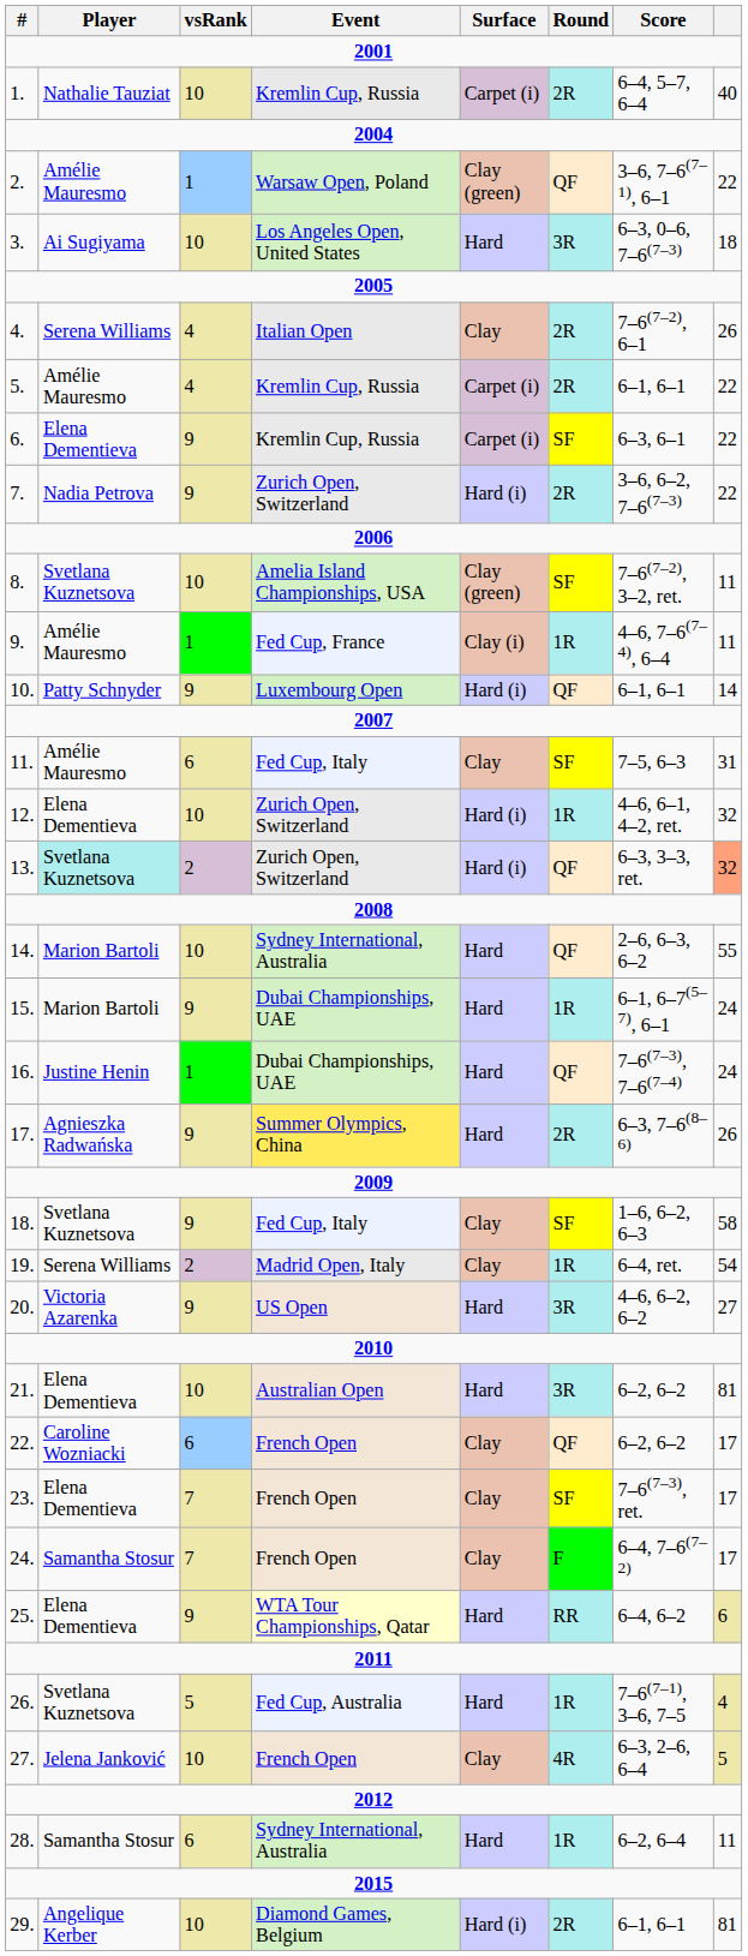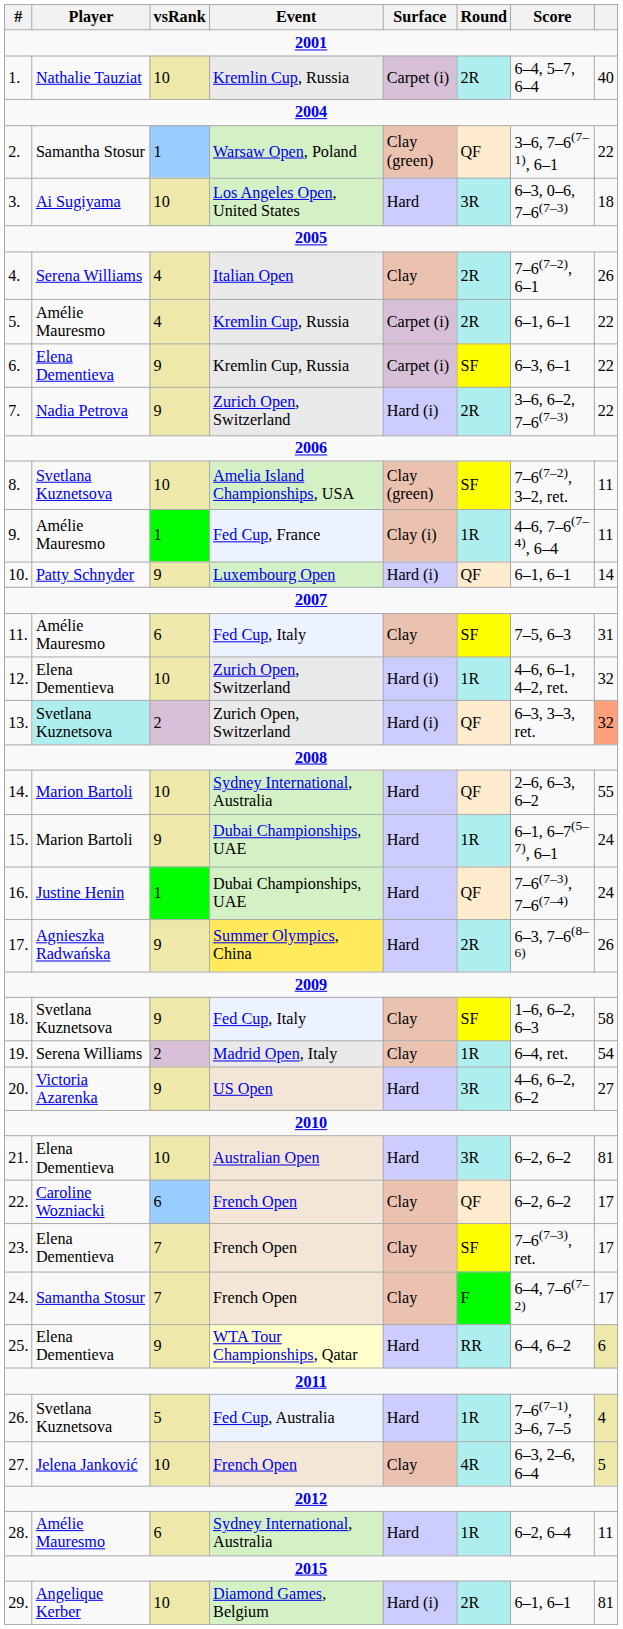 <table class="wikitable sortable">
 <tr>
 <th>#</th>
 <th>Player</th>
 <th>vsRank</th>
 <th>Event</th>
 <th>Surface</th>
 <th>Round</th>
 <th>Score</th>
 <th></th>
 </tr>
 <tr>
 <td colspan=8 style=text-align:center><strong><a href='#'>2001</a></strong></td>
 </tr>
 <tr>
 <td>1.</td>
 <td> <a href='#'>Nathalie Tauziat</a></td>
 <td bgcolor=EEE8AA>10</td>
 <td bgcolor=e9e9e9><a href='#'>Kremlin Cup</a>, Russia</td>
 <td bgcolor=thistle>Carpet (i)</td>
 <td bgcolor=afeeee>2R</td>
 <td>6–4, 5–7, 6–4</td>
 <td>40</td>
 </tr>
 <tr>
 <td colspan=8 style=text-align:center><strong><a href='#'>2004</a></strong></td>
 </tr>
 <tr>
 <td>2.</td>
-<td> <a href='#'>Amélie Mauresmo</a></td>
+<td> Samantha Stosur</td>
 <td bgcolor=99ccff>1</td>
 <td bgcolor=d4f1c5><a href='#'>Warsaw Open</a>, Poland</td>
 <td bgcolor=EBC2AF>Clay (green)</td>
 <td bgcolor=ffebcd>QF</td>
 <td>3–6, 7–6<sup>(7–1)</sup>, 6–1</td>
 <td>22</td>
 </tr>
 <tr>
 <td>3.</td>
 <td> <a href='#'>Ai Sugiyama</a></td>
 <td bgcolor=EEE8AA>10</td>
 <td bgcolor=d4f1c5><a href='#'>Los Angeles Open</a>, United States</td>
 <td bgcolor=CCCCFF>Hard</td>
 <td bgcolor=afeeee>3R</td>
 <td>6–3, 0–6, 7–6<sup>(7–3)</sup></td>
 <td>18</td>
 </tr>
 <tr>
 <td colspan=8 style=text-align:center><strong><a href='#'>2005</a></strong></td>
 </tr>
 <tr>
 <td>4.</td>
 <td> <a href='#'>Serena Williams</a></td>
 <td bgcolor=EEE8AA>4</td>
 <td bgcolor=e9e9e9><a href='#'>Italian Open</a></td>
 <td bgcolor=EBC2AF>Clay</td>
 <td bgcolor=afeeee>2R</td>
 <td>7–6<sup>(7–2)</sup>, 6–1</td>
 <td>26</td>
 </tr>
 <tr>
 <td>5.</td>
 <td> Amélie Mauresmo</td>
 <td bgcolor=EEE8AA>4</td>
 <td bgcolor=e9e9e9><a href='#'>Kremlin Cup</a>, Russia</td>
 <td bgcolor=thistle>Carpet (i)</td>
 <td bgcolor=afeeee>2R</td>
 <td>6–1, 6–1</td>
 <td>22</td>
 </tr>
 <tr>
 <td>6.</td>
 <td> <a href='#'>Elena Dementieva</a></td>
 <td bgcolor=EEE8AA>9</td>
 <td bgcolor=e9e9e9>Kremlin Cup, Russia</td>
 <td bgcolor=thistle>Carpet (i)</td>
 <td bgcolor=yellow>SF</td>
 <td>6–3, 6–1</td>
 <td>22</td>
 </tr>
 <tr>
 <td>7.</td>
 <td> <a href='#'>Nadia Petrova</a></td>
 <td bgcolor=EEE8AA>9</td>
 <td bgcolor=e9e9e9><a href='#'>Zurich Open</a>, Switzerland</td>
 <td bgcolor=CCCCFF>Hard (i)</td>
 <td bgcolor=afeeee>2R</td>
 <td>3–6, 6–2, 7–6<sup>(7–3)</sup></td>
 <td>22</td>
 </tr>
 <tr>
 <td colspan=8 style=text-align:center><strong><a href='#'>2006</a></strong></td>
 </tr>
 <tr>
 <td>8.</td>
 <td> <a href='#'>Svetlana Kuznetsova</a></td>
 <td bgcolor=EEE8AA>10</td>
 <td bgcolor=d4f1c5><a href='#'>Amelia Island Championships</a>, USA</td>
 <td bgcolor=EBC2AF>Clay (green)</td>
 <td bgcolor=yellow>SF</td>
 <td>7–6<sup>(7–2)</sup>, 3–2, ret.</td>
 <td>11</td>
 </tr>
 <tr>
 <td>9.</td>
 <td> Amélie Mauresmo</td>
 <td bgcolor=lime>1</td>
 <td bgcolor=ecf2ff><a href='#'>Fed Cup</a>, France</td>
 <td bgcolor=EBC2AF>Clay (i)</td>
 <td bgcolor=afeeee>1R</td>
 <td>4–6, 7–6<sup>(7–4)</sup>, 6–4</td>
 <td>11</td>
 </tr>
 <tr>
 <td>10.</td>
 <td> <a href='#'>Patty Schnyder</a></td>
 <td bgcolor=EEE8AA>9</td>
 <td bgcolor=d4f1c5><a href='#'>Luxembourg Open</a></td>
 <td bgcolor=CCCCFF>Hard (i)</td>
 <td bgcolor=ffebcd>QF</td>
 <td>6–1, 6–1</td>
 <td>14</td>
 </tr>
 <tr>
 <td colspan=8 style=text-align:center><strong><a href='#'>2007</a></strong></td>
 </tr>
 <tr>
 <td>11.</td>
 <td> Amélie Mauresmo</td>
 <td bgcolor=EEE8AA>6</td>
 <td bgcolor=ecf2ff><a href='#'>Fed Cup</a>, Italy</td>
 <td bgcolor=EBC2AF>Clay</td>
 <td bgcolor=yellow>SF</td>
 <td>7–5, 6–3</td>
 <td>31</td>
 </tr>
 <tr>
 <td>12.</td>
 <td> Elena Dementieva</td>
 <td bgcolor=EEE8AA>10</td>
 <td bgcolor=e9e9e9><a href='#'>Zurich Open</a>, Switzerland</td>
 <td bgcolor=CCCCFF>Hard (i)</td>
 <td bgcolor=afeeee>1R</td>
 <td>4–6, 6–1, 4–2, ret.</td>
 <td>32</td>
 </tr>
 <tr>
 <td>13.</td>
 <td style="background: paleturquoise;"> Svetlana Kuznetsova</td>
 <td bgcolor=thistle>2</td>
 <td bgcolor=e9e9e9>Zurich Open, Switzerland</td>
 <td bgcolor=CCCCFF>Hard (i)</td>
 <td bgcolor=ffebcd>QF</td>
 <td>6–3, 3–3, ret.</td>
 <td style="background: lightsalmon;">32</td>
 </tr>
 <tr>
 <td colspan=8 style=text-align:center><strong><a href='#'>2008</a></strong></td>
 </tr>
 <tr>
 <td>14.</td>
 <td> <a href='#'>Marion Bartoli</a></td>
 <td bgcolor=EEE8AA>10</td>
 <td bgcolor=d4f1c5><a href='#'>Sydney International</a>, Australia</td>
 <td bgcolor=CCCCFF>Hard</td>
 <td bgcolor=ffebcd>QF</td>
 <td>2–6, 6–3, 6–2</td>
 <td>55</td>
 </tr>
 <tr>
 <td>15.</td>
 <td> Marion Bartoli</td>
 <td bgcolor=EEE8AA>9</td>
 <td bgcolor=d4f1c5><a href='#'>Dubai Championships</a>, UAE</td>
 <td bgcolor=CCCCFF>Hard</td>
 <td bgcolor=afeeee>1R</td>
 <td>6–1, 6–7<sup>(5–7)</sup>, 6–1</td>
 <td>24</td>
 </tr>
 <tr>
 <td>16.</td>
 <td> <a href='#'>Justine Henin</a></td>
 <td bgcolor=lime>1</td>
 <td bgcolor=d4f1c5>Dubai Championships, UAE</td>
 <td bgcolor=CCCCFF>Hard</td>
 <td bgcolor=ffebcd>QF</td>
 <td>7–6<sup>(7–3)</sup>, 7–6<sup>(7–4)</sup></td>
 <td>24</td>
 </tr>
 <tr>
 <td>17.</td>
 <td> <a href='#'>Agnieszka Radwańska</a></td>
 <td bgcolor=EEE8AA>9</td>
 <td bgcolor=ffea5c><a href='#'>Summer Olympics</a>, China</td>
 <td bgcolor=CCCCFF>Hard</td>
 <td bgcolor=afeeee>2R</td>
 <td>6–3, 7–6<sup>(8–6)</sup></td>
 <td>26</td>
 </tr>
 <tr>
 <td colspan=8 style=text-align:center><strong><a href='#'>2009</a></strong></td>
 </tr>
 <tr>
 <td>18.</td>
 <td> Svetlana Kuznetsova</td>
 <td bgcolor=EEE8AA>9</td>
 <td bgcolor=ecf2ff><a href='#'>Fed Cup</a>, Italy</td>
 <td bgcolor=EBC2AF>Clay</td>
 <td bgcolor=yellow>SF</td>
 <td>1–6, 6–2, 6–3</td>
 <td>58</td>
 </tr>
 <tr>
 <td>19.</td>
 <td> Serena Williams</td>
 <td bgcolor=thistle>2</td>
 <td bgcolor=e9e9e9><a href='#'>Madrid Open</a>, Italy</td>
 <td bgcolor=EBC2AF>Clay</td>
 <td bgcolor=afeeee>1R</td>
 <td>6–4, ret.</td>
 <td>54</td>
 </tr>
 <tr>
 <td>20.</td>
 <td> <a href='#'>Victoria Azarenka</a></td>
 <td bgcolor=EEE8AA>9</td>
 <td bgcolor=f3e6d7><a href='#'>US Open</a></td>
 <td bgcolor=CCCCFF>Hard</td>
 <td bgcolor=afeeee>3R</td>
 <td>4–6, 6–2, 6–2</td>
 <td>27</td>
 </tr>
 <tr>
 <td colspan=8 style=text-align:center><strong><a href='#'>2010</a></strong></td>
 </tr>
 <tr>
 <td>21.</td>
 <td> Elena Dementieva</td>
 <td bgcolor=EEE8AA>10</td>
 <td bgcolor=f3e6d7><a href='#'>Australian Open</a></td>
 <td bgcolor=CCCCFF>Hard</td>
 <td bgcolor=afeeee>3R</td>
 <td>6–2, 6–2</td>
 <td>81</td>
 </tr>
 <tr>
 <td>22.</td>
 <td> <a href='#'>Caroline Wozniacki</a></td>
 <td bgcolor=99ccff>6</td>
 <td bgcolor=f3e6d7><a href='#'>French Open</a></td>
 <td bgcolor=EBC2AF>Clay</td>
 <td bgcolor=ffebcd>QF</td>
 <td>6–2, 6–2</td>
 <td>17</td>
 </tr>
 <tr>
 <td>23.</td>
 <td> Elena Dementieva</td>
 <td bgcolor=EEE8AA>7</td>
 <td bgcolor=f3e6d7>French Open</td>
 <td bgcolor=EBC2AF>Clay</td>
 <td bgcolor=yellow>SF</td>
 <td>7–6<sup>(7–3)</sup>, ret.</td>
 <td>17</td>
 </tr>
 <tr>
 <td>24.</td>
 <td> <a href='#'>Samantha Stosur</a></td>
 <td bgcolor=EEE8AA>7</td>
 <td bgcolor=f3e6d7>French Open</td>
 <td bgcolor=EBC2AF>Clay</td>
 <td bgcolor=lime>F</td>
 <td>6–4, 7–6<sup>(7–2)</sup></td>
 <td>17</td>
 </tr>
 <tr>
 <td>25.</td>
 <td> Elena Dementieva</td>
 <td bgcolor=EEE8AA>9</td>
 <td bgcolor=ffffcc><a href='#'>WTA Tour Championships</a>, Qatar</td>
 <td bgcolor=CCCCFF>Hard</td>
 <td bgcolor=afeeee>RR</td>
 <td>6–4, 6–2</td>
 <td bgcolor=eee8AA>6</td>
 </tr>
 <tr>
 <td colspan=8 style=text-align:center><strong><a href='#'>2011</a></strong></td>
 </tr>
 <tr>
 <td>26.</td>
 <td> Svetlana Kuznetsova</td>
 <td bgcolor=EEE8AA>5</td>
 <td bgcolor=ecf2ff><a href='#'>Fed Cup</a>, Australia</td>
 <td bgcolor=CCCCFF>Hard</td>
 <td bgcolor=afeeee>1R</td>
 <td>7–6<sup>(7–1)</sup>, 3–6, 7–5</td>
 <td bgcolor=eee8AA>4</td>
 </tr>
 <tr>
 <td>27.</td>
 <td> <a href='#'>Jelena Janković</a></td>
 <td bgcolor=EEE8AA>10</td>
 <td bgcolor=f3e6d7><a href='#'>French Open</a></td>
 <td bgcolor=EBC2AF>Clay</td>
 <td bgcolor=afeeee>4R</td>
 <td>6–3, 2–6, 6–4</td>
 <td bgcolor=eee8AA>5</td>
 </tr>
 <tr>
 <td colspan=8 style=text-align:center><strong><a href='#'>2012</a></strong></td>
 </tr>
 <tr>
 <td>28.</td>
-<td> Samantha Stosur</td>
+<td> <a href='#'>Amélie Mauresmo</a></td>
 <td bgcolor=EEE8AA>6</td>
 <td bgcolor=d4f1c5><a href='#'>Sydney International</a>, Australia</td>
 <td bgcolor=CCCCFF>Hard</td>
 <td bgcolor=afeeee>1R</td>
 <td>6–2, 6–4</td>
 <td>11</td>
 </tr>
 <tr>
 <td colspan=8 style=text-align:center><strong><a href='#'>2015</a></strong></td>
 </tr>
 <tr>
 <td>29.</td>
 <td> <a href='#'>Angelique Kerber</a></td>
 <td bgcolor=EEE8AA>10</td>
 <td bgcolor=d4f1c5><a href='#'>Diamond Games</a>, Belgium</td>
 <td bgcolor=CCCCFF>Hard (i)</td>
 <td bgcolor=afeeee>2R</td>
 <td>6–1, 6–1</td>
 <td>81</td>
 </tr>
 </table>
